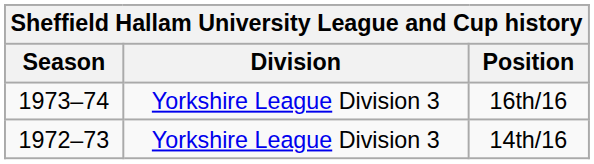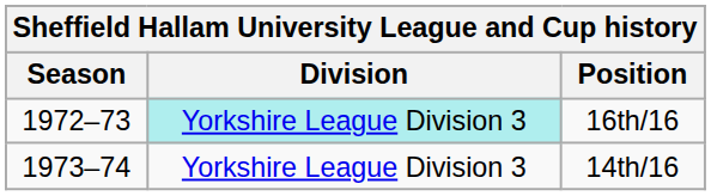 <table class="wikitable collapsible" style="text-align:center;font-size:75%">
 <tr>
 <th colspan="7"><strong>Sheffield Hallam University League and Cup history</strong></th>
 </tr>
 <tr>
 <th>Season</th>
 <th>Division</th>
 <th>Position</th>
 </tr>
 <tr>
-<td>1973–74</td>
-<td><a href='#'>Yorkshire League</a> Division 3</td>
+<td>1972–73</td>
+<td style="background: paleturquoise;"><a href='#'>Yorkshire League</a> Division 3</td>
 <td>16th/16</td>
 </tr>
 <tr>
-<td>1972–73</td>
+<td>1973–74</td>
 <td><a href='#'>Yorkshire League</a> Division 3</td>
 <td>14th/16</td>
 </tr>
 </table>
